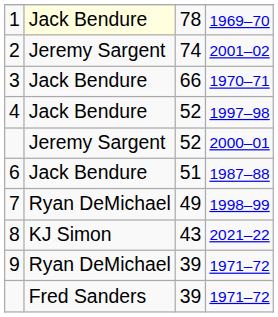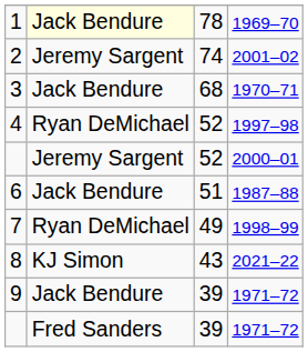 <table class="wikitable">
 <tr>
 </tr>
 <tr>
 <td>1</td>
 <td style="background: lightyellow;">Jack Bendure</td>
 <td>78</td>
 <td style="font-size:80%;"><a href='#'>1969–70</a></td>
 </tr>
 <tr>
 <td>2</td>
 <td>Jeremy Sargent</td>
 <td>74</td>
 <td style="font-size:80%;"><a href='#'>2001–02</a></td>
 </tr>
 <tr>
 <td>3</td>
 <td>Jack Bendure</td>
-<td>66</td>
+<td>68</td>
 <td style="font-size:80%;"><a href='#'>1970–71</a></td>
 </tr>
 <tr>
 <td>4</td>
-<td>Jack Bendure</td>
+<td>Ryan DeMichael</td>
 <td>52</td>
 <td style="font-size:80%;"><a href='#'>1997–98</a></td>
 </tr>
 <tr>
 <td></td>
 <td>Jeremy Sargent</td>
 <td>52</td>
 <td style="font-size:80%;"><a href='#'>2000–01</a></td>
 </tr>
 <tr>
 <td>6</td>
 <td>Jack Bendure</td>
 <td>51</td>
 <td style="font-size:80%;"><a href='#'>1987–88</a></td>
 </tr>
 <tr>
 <td>7</td>
 <td>Ryan DeMichael</td>
 <td>49</td>
 <td style="font-size:80%;"><a href='#'>1998–99</a></td>
 </tr>
 <tr>
 <td>8</td>
 <td>KJ Simon</td>
 <td>43</td>
 <td style="font-size:80%;"><a href='#'>2021–22</a></td>
 </tr>
 <tr>
 <td>9</td>
-<td>Ryan DeMichael</td>
+<td>Jack Bendure</td>
 <td>39</td>
 <td style="font-size:80%;"><a href='#'>1971–72</a></td>
 </tr>
 <tr>
 <td></td>
 <td>Fred Sanders</td>
 <td>39</td>
 <td style="font-size:80%;"><a href='#'>1971–72</a></td>
 </tr>
 </table>
